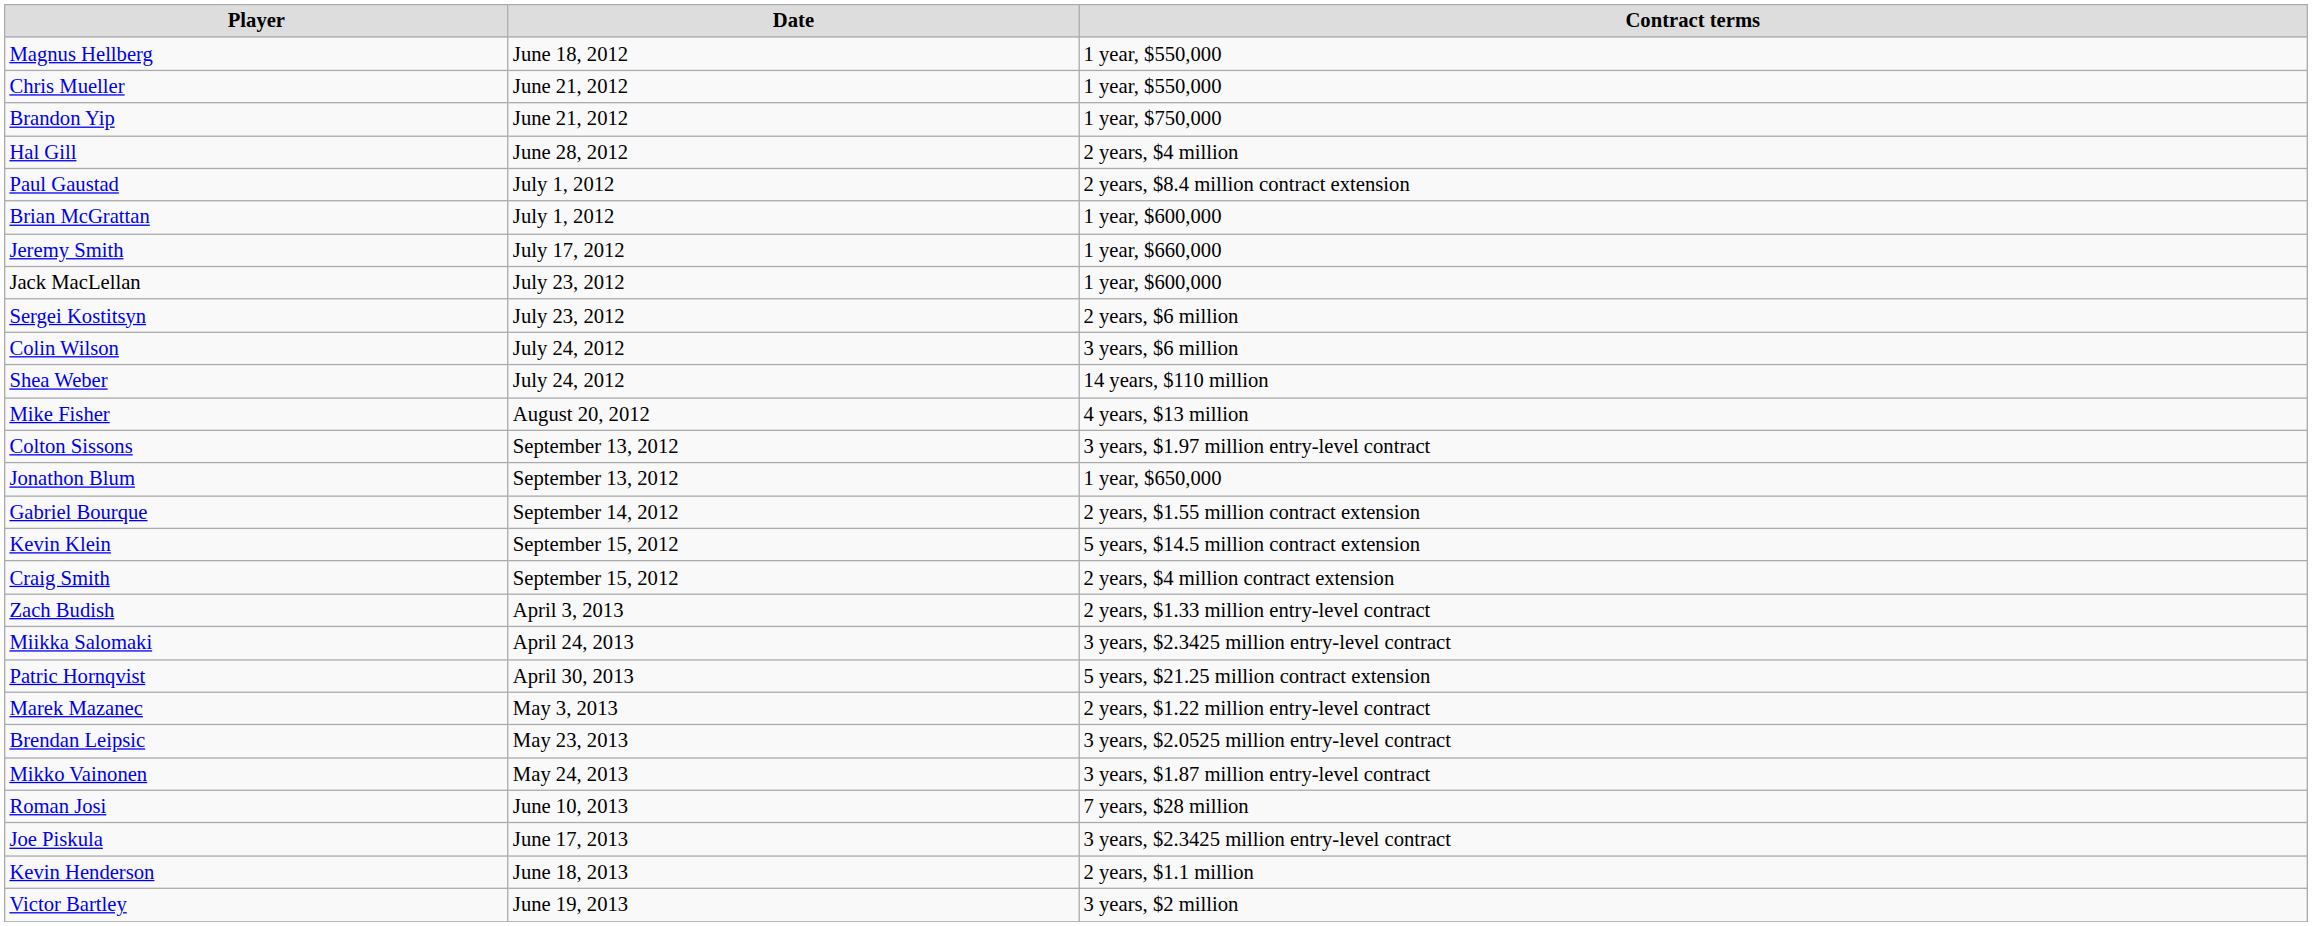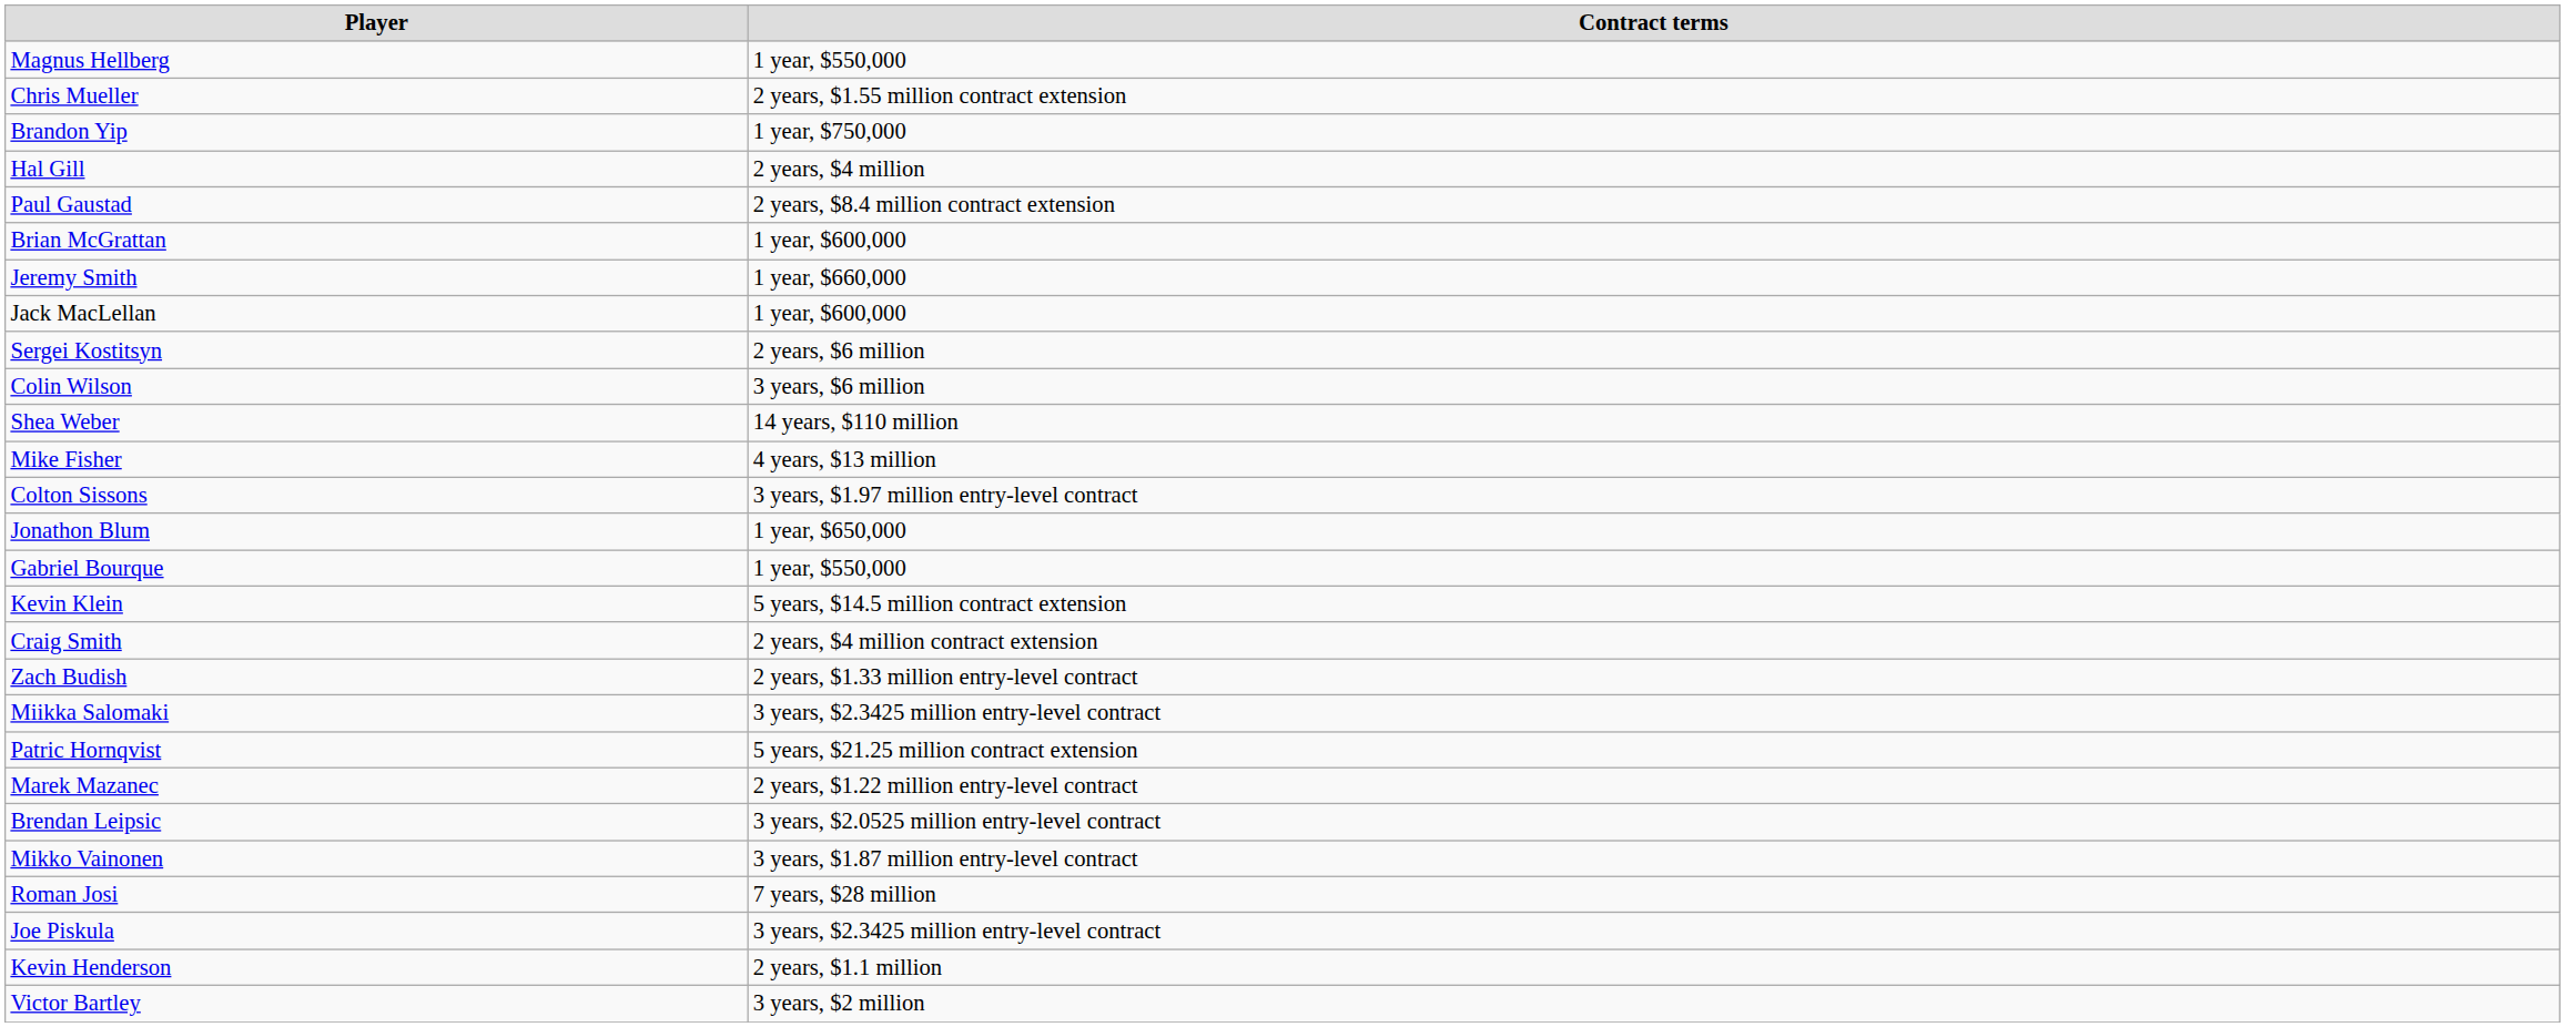 <table class="wikitable" width=90%>
 <tr align="center" bgcolor="#dddddd">
 <td><strong>Player</strong></td>
-<td><strong>Date</strong></td>
 <td><strong>Contract terms</strong></td>
 </tr>
 <tr>
 <td><a href='#'>Magnus Hellberg</a></td>
-<td>June 18, 2012</td>
 <td>1 year, $550,000</td>
 </tr>
 <tr>
 <td><a href='#'>Chris Mueller</a></td>
-<td>June 21, 2012</td>
-<td>1 year, $550,000</td>
+<td>2 years, $1.55 million contract extension</td>
 </tr>
 <tr>
 <td><a href='#'>Brandon Yip</a></td>
-<td>June 21, 2012</td>
 <td>1 year, $750,000</td>
 </tr>
 <tr>
 <td><a href='#'>Hal Gill</a></td>
-<td>June 28, 2012</td>
 <td>2 years, $4 million</td>
 </tr>
 <tr>
 <td><a href='#'>Paul Gaustad</a></td>
-<td>July 1, 2012</td>
 <td>2 years, $8.4 million contract extension</td>
 </tr>
 <tr>
 <td><a href='#'>Brian McGrattan</a></td>
-<td>July 1, 2012</td>
 <td>1 year, $600,000</td>
 </tr>
 <tr>
 <td><a href='#'>Jeremy Smith</a></td>
-<td>July 17, 2012</td>
 <td>1 year, $660,000</td>
 </tr>
 <tr>
 <td>Jack MacLellan</td>
-<td>July 23, 2012</td>
 <td>1 year, $600,000</td>
 </tr>
 <tr>
 <td><a href='#'>Sergei Kostitsyn</a></td>
-<td>July 23, 2012</td>
 <td>2 years, $6 million</td>
 </tr>
 <tr>
 <td><a href='#'>Colin Wilson</a></td>
-<td>July 24, 2012</td>
 <td>3 years, $6 million</td>
 </tr>
 <tr>
 <td><a href='#'>Shea Weber</a></td>
-<td>July 24, 2012</td>
 <td>14 years, $110 million</td>
 </tr>
 <tr>
 <td><a href='#'>Mike Fisher</a></td>
-<td>August 20, 2012</td>
 <td>4 years, $13 million</td>
 </tr>
 <tr>
 <td><a href='#'>Colton Sissons</a></td>
-<td>September 13, 2012</td>
 <td>3 years, $1.97 million entry-level contract</td>
 </tr>
 <tr>
 <td><a href='#'>Jonathon Blum</a></td>
-<td>September 13, 2012</td>
 <td>1 year, $650,000</td>
 </tr>
 <tr>
 <td><a href='#'>Gabriel Bourque</a></td>
-<td>September 14, 2012</td>
-<td>2 years, $1.55 million contract extension</td>
+<td>1 year, $550,000</td>
 </tr>
 <tr>
 <td><a href='#'>Kevin Klein</a></td>
-<td>September 15, 2012</td>
 <td>5 years, $14.5 million contract extension</td>
 </tr>
 <tr>
 <td><a href='#'>Craig Smith</a></td>
-<td>September 15, 2012</td>
 <td>2 years, $4 million contract extension</td>
 </tr>
 <tr>
 <td><a href='#'>Zach Budish</a></td>
-<td>April 3, 2013</td>
 <td>2 years, $1.33 million entry-level contract</td>
 </tr>
 <tr>
 <td><a href='#'>Miikka Salomaki</a></td>
-<td>April 24, 2013</td>
 <td>3 years, $2.3425 million entry-level contract</td>
 </tr>
 <tr>
 <td><a href='#'>Patric Hornqvist</a></td>
-<td>April 30, 2013</td>
 <td>5 years, $21.25 million contract extension</td>
 </tr>
 <tr>
 <td><a href='#'>Marek Mazanec</a></td>
-<td>May 3, 2013</td>
 <td>2 years, $1.22 million entry-level contract</td>
 </tr>
 <tr>
 <td><a href='#'>Brendan Leipsic</a></td>
-<td>May 23, 2013</td>
 <td>3 years, $2.0525 million entry-level contract</td>
 </tr>
 <tr>
 <td><a href='#'>Mikko Vainonen</a></td>
-<td>May 24, 2013</td>
 <td>3 years, $1.87 million entry-level contract</td>
 </tr>
 <tr>
 <td><a href='#'>Roman Josi</a></td>
-<td>June 10, 2013</td>
 <td>7 years, $28 million</td>
 </tr>
 <tr>
 <td><a href='#'>Joe Piskula</a></td>
-<td>June 17, 2013</td>
 <td>3 years, $2.3425 million entry-level contract</td>
 </tr>
 <tr>
 <td><a href='#'>Kevin Henderson</a></td>
-<td>June 18, 2013</td>
 <td>2 years, $1.1 million</td>
 </tr>
 <tr>
 <td><a href='#'>Victor Bartley</a></td>
-<td>June 19, 2013</td>
 <td>3 years, $2 million</td>
 </tr>
 </table>
